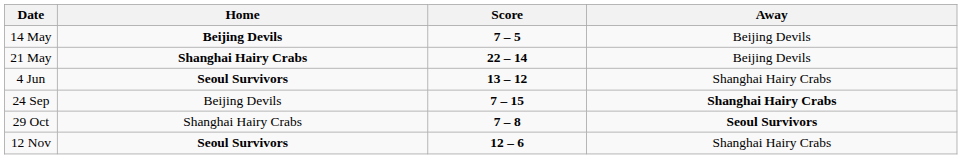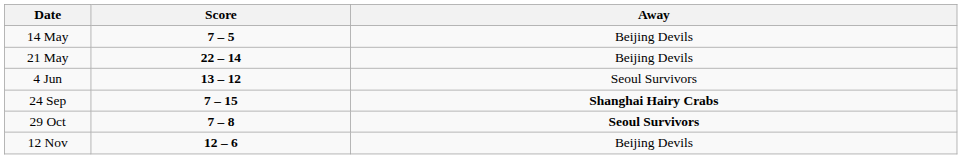 <table class="wikitable" style="text-align: center;">
 <tr>
 <th width=5%>Date</th>
-<th width=35%>Home</th>
 <th width=15%>Score</th>
 <th width=35%>Away</th>
 </tr>
 <tr>
 <td>14 May</td>
-<td> <strong>Beijing Devils</strong></td>
 <td><strong>7 – 5</strong></td>
 <td> Beijing Devils</td>
 </tr>
 <tr>
 <td>21 May</td>
-<td> <strong>Shanghai Hairy Crabs</strong></td>
 <td><strong>22 – 14</strong></td>
 <td> Beijing Devils</td>
 </tr>
 <tr>
 <td>4 Jun</td>
-<td> <strong>Seoul Survivors</strong></td>
 <td><strong>13 – 12</strong></td>
-<td> Shanghai Hairy Crabs</td>
+<td> Seoul Survivors</td>
 </tr>
 <tr>
 <td>24 Sep</td>
-<td> Beijing Devils</td>
 <td><strong>7 – 15</strong></td>
 <td> <strong>Shanghai Hairy Crabs</strong></td>
 </tr>
 <tr>
 <td>29 Oct</td>
-<td> Shanghai Hairy Crabs</td>
 <td><strong>7 – 8</strong></td>
 <td> <strong>Seoul Survivors</strong></td>
 </tr>
 <tr>
 <td>12 Nov</td>
-<td> <strong>Seoul Survivors</strong></td>
 <td><strong>12 – 6</strong></td>
-<td> Shanghai Hairy Crabs</td>
+<td> Beijing Devils</td>
 </tr>
 </table>
